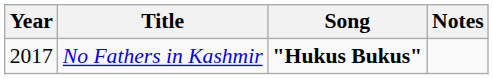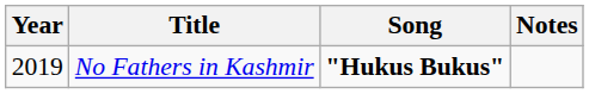 <table class="wikitable sortable">
 <tr>
 <th>Year</th>
 <th>Title</th>
 <th>Song</th>
 <th class="unsortable">Notes</th>
 </tr>
 <tr>
-<td>2017</td>
+<td>2019</td>
 <td><em><a href='#'>No Fathers in Kashmir</a></em></td>
 <td><strong>"Hukus Bukus"</strong></td>
 <td></td>
 </tr>
 </table>
